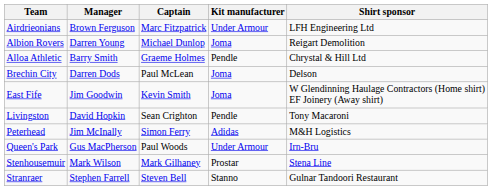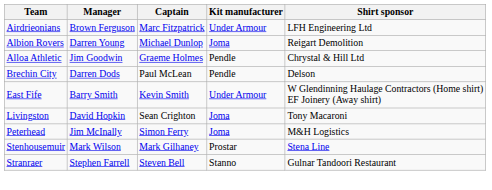 <table class="wikitable">
 <tr>
 <th>Team</th>
 <th>Manager</th>
 <th>Captain</th>
 <th>Kit manufacturer</th>
 <th>Shirt sponsor</th>
 </tr>
 <tr>
 <td><a href='#'>Airdrieonians</a></td>
 <td> <a href='#'>Brown Ferguson</a></td>
 <td> <a href='#'>Marc Fitzpatrick</a></td>
 <td><a href='#'>Under Armour</a></td>
 <td>LFH Engineering Ltd</td>
 </tr>
 <tr>
 <td><a href='#'>Albion Rovers</a></td>
 <td> <a href='#'>Darren Young</a></td>
 <td> <a href='#'>Michael Dunlop</a></td>
 <td><a href='#'>Joma</a></td>
 <td>Reigart Demolition</td>
 </tr>
 <tr>
 <td><a href='#'>Alloa Athletic</a></td>
-<td> <a href='#'>Barry Smith</a></td>
+<td> <a href='#'>Jim Goodwin</a></td>
 <td> <a href='#'>Graeme Holmes</a></td>
 <td>Pendle</td>
 <td>Chrystal & Hill Ltd</td>
 </tr>
 <tr>
 <td><a href='#'>Brechin City</a></td>
 <td> <a href='#'>Darren Dods</a></td>
 <td> Paul McLean</td>
-<td><a href='#'>Joma</a></td>
+<td>Pendle</td>
 <td>Delson</td>
 </tr>
 <tr>
 <td><a href='#'>East Fife</a></td>
-<td> <a href='#'>Jim Goodwin</a></td>
+<td> <a href='#'>Barry Smith</a></td>
 <td> <a href='#'>Kevin Smith</a></td>
-<td><a href='#'>Joma</a></td>
+<td><a href='#'>Under Armour</a></td>
 <td>W Glendinning Haulage Contractors (Home shirt)<br>EF Joinery (Away shirt)</td>
 </tr>
 <tr>
 <td><a href='#'>Livingston</a></td>
 <td> <a href='#'>David Hopkin</a></td>
 <td> Sean Crighton</td>
-<td>Pendle</td>
+<td><a href='#'>Joma</a></td>
 <td>Tony Macaroni</td>
 </tr>
 <tr>
 <td><a href='#'>Peterhead</a></td>
 <td> <a href='#'>Jim McInally</a></td>
 <td> <a href='#'>Simon Ferry</a></td>
-<td><a href='#'>Adidas</a></td>
+<td><a href='#'>Joma</a></td>
 <td>M&H Logistics</td>
-</tr>
-<tr>
-<td><a href='#'>Queen's Park</a></td>
-<td> <a href='#'>Gus MacPherson</a></td>
-<td> Paul Woods</td>
-<td><a href='#'>Under Armour</a></td>
-<td><a href='#'>Irn-Bru</a></td>
 </tr>
 <tr>
 <td><a href='#'>Stenhousemuir</a></td>
 <td> <a href='#'>Mark Wilson</a></td>
 <td> <a href='#'>Mark Gilhaney</a></td>
 <td>Prostar</td>
 <td><a href='#'>Stena Line</a></td>
 </tr>
 <tr>
 <td><a href='#'>Stranraer</a></td>
 <td> <a href='#'>Stephen Farrell</a></td>
 <td> <a href='#'>Steven Bell</a></td>
 <td>Stanno</td>
 <td>Gulnar Tandoori Restaurant</td>
 </tr>
 </table>
